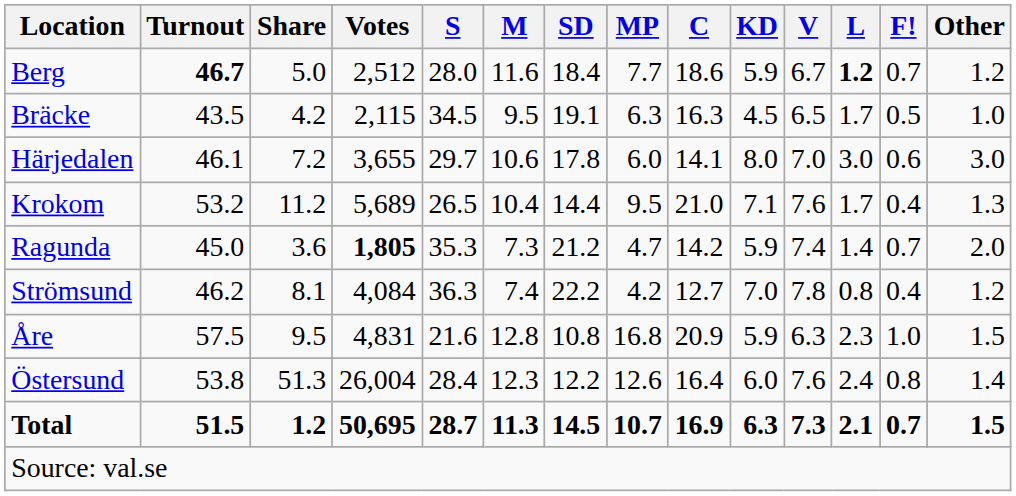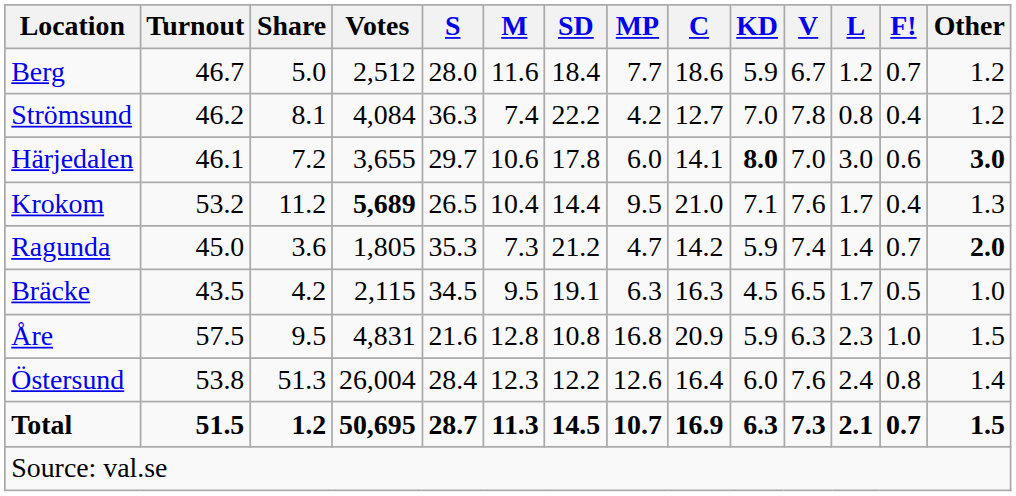 <table class="wikitable sortable" style=text-align:right>
 <tr>
 <th>Location</th>
 <th>Turnout</th>
 <th>Share</th>
 <th>Votes</th>
 <th><a href='#'>S</a></th>
 <th><a href='#'>M</a></th>
 <th><a href='#'>SD</a></th>
 <th><a href='#'>MP</a></th>
 <th><a href='#'>C</a></th>
 <th><a href='#'>KD</a></th>
 <th><a href='#'>V</a></th>
 <th><a href='#'>L</a></th>
 <th><a href='#'>F!</a></th>
 <th>Other</th>
 </tr>
 <tr>
 <td align=left><a href='#'>Berg</a></td>
-<td><strong>46.7</strong></td>
+<td>46.7</td>
 <td>5.0</td>
 <td>2,512</td>
 <td>28.0</td>
 <td>11.6</td>
 <td>18.4</td>
 <td>7.7</td>
 <td>18.6</td>
 <td>5.9</td>
 <td>6.7</td>
-<td><strong>1.2</strong></td>
+<td>1.2</td>
 <td>0.7</td>
 <td>1.2</td>
+</tr>
+<tr>
+<td align=left><a href='#'>Strömsund</a></td>
+<td>46.2</td>
+<td>8.1</td>
+<td>4,084</td>
+<td>36.3</td>
+<td>7.4</td>
+<td>22.2</td>
+<td>4.2</td>
+<td>12.7</td>
+<td>7.0</td>
+<td>7.8</td>
+<td>0.8</td>
+<td>0.4</td>
+<td>1.2</td>
+</tr>
+<tr>
+<td align=left><a href='#'>Härjedalen</a></td>
+<td>46.1</td>
+<td>7.2</td>
+<td>3,655</td>
+<td>29.7</td>
+<td>10.6</td>
+<td>17.8</td>
+<td>6.0</td>
+<td>14.1</td>
+<td><strong>8.0</strong></td>
+<td>7.0</td>
+<td>3.0</td>
+<td>0.6</td>
+<td><strong>3.0</strong></td>
+</tr>
+<tr>
+<td align=left><a href='#'>Krokom</a></td>
+<td>53.2</td>
+<td>11.2</td>
+<td><strong>5,689</strong></td>
+<td>26.5</td>
+<td>10.4</td>
+<td>14.4</td>
+<td>9.5</td>
+<td>21.0</td>
+<td>7.1</td>
+<td>7.6</td>
+<td>1.7</td>
+<td>0.4</td>
+<td>1.3</td>
+</tr>
+<tr>
+<td align=left><a href='#'>Ragunda</a></td>
+<td>45.0</td>
+<td>3.6</td>
+<td>1,805</td>
+<td>35.3</td>
+<td>7.3</td>
+<td>21.2</td>
+<td>4.7</td>
+<td>14.2</td>
+<td>5.9</td>
+<td>7.4</td>
+<td>1.4</td>
+<td>0.7</td>
+<td><strong>2.0</strong></td>
 </tr>
 <tr>
 <td align=left><a href='#'>Bräcke</a></td>
 <td>43.5</td>
 <td>4.2</td>
 <td>2,115</td>
 <td>34.5</td>
 <td>9.5</td>
 <td>19.1</td>
 <td>6.3</td>
 <td>16.3</td>
 <td>4.5</td>
 <td>6.5</td>
 <td>1.7</td>
 <td>0.5</td>
 <td>1.0</td>
-</tr>
-<tr>
-<td align=left><a href='#'>Härjedalen</a></td>
-<td>46.1</td>
-<td>7.2</td>
-<td>3,655</td>
-<td>29.7</td>
-<td>10.6</td>
-<td>17.8</td>
-<td>6.0</td>
-<td>14.1</td>
-<td>8.0</td>
-<td>7.0</td>
-<td>3.0</td>
-<td>0.6</td>
-<td>3.0</td>
-</tr>
-<tr>
-<td align=left><a href='#'>Krokom</a></td>
-<td>53.2</td>
-<td>11.2</td>
-<td>5,689</td>
-<td>26.5</td>
-<td>10.4</td>
-<td>14.4</td>
-<td>9.5</td>
-<td>21.0</td>
-<td>7.1</td>
-<td>7.6</td>
-<td>1.7</td>
-<td>0.4</td>
-<td>1.3</td>
-</tr>
-<tr>
-<td align=left><a href='#'>Ragunda</a></td>
-<td>45.0</td>
-<td>3.6</td>
-<td><strong>1,805</strong></td>
-<td>35.3</td>
-<td>7.3</td>
-<td>21.2</td>
-<td>4.7</td>
-<td>14.2</td>
-<td>5.9</td>
-<td>7.4</td>
-<td>1.4</td>
-<td>0.7</td>
-<td>2.0</td>
-</tr>
-<tr>
-<td align=left><a href='#'>Strömsund</a></td>
-<td>46.2</td>
-<td>8.1</td>
-<td>4,084</td>
-<td>36.3</td>
-<td>7.4</td>
-<td>22.2</td>
-<td>4.2</td>
-<td>12.7</td>
-<td>7.0</td>
-<td>7.8</td>
-<td>0.8</td>
-<td>0.4</td>
-<td>1.2</td>
 </tr>
 <tr>
 <td align=left><a href='#'>Åre</a></td>
 <td>57.5</td>
 <td>9.5</td>
 <td>4,831</td>
 <td>21.6</td>
 <td>12.8</td>
 <td>10.8</td>
 <td>16.8</td>
 <td>20.9</td>
 <td>5.9</td>
 <td>6.3</td>
 <td>2.3</td>
 <td>1.0</td>
 <td>1.5</td>
 </tr>
 <tr>
 <td align=left><a href='#'>Östersund</a></td>
 <td>53.8</td>
 <td>51.3</td>
 <td>26,004</td>
 <td>28.4</td>
 <td>12.3</td>
 <td>12.2</td>
 <td>12.6</td>
 <td>16.4</td>
 <td>6.0</td>
 <td>7.6</td>
 <td>2.4</td>
 <td>0.8</td>
 <td>1.4</td>
 </tr>
 <tr>
 <td align=left><strong>Total</strong></td>
 <td><strong>51.5</strong></td>
 <td><strong>1.2</strong></td>
 <td><strong>50,695</strong></td>
 <td><strong>28.7</strong></td>
 <td><strong>11.3</strong></td>
 <td><strong>14.5</strong></td>
 <td><strong>10.7</strong></td>
 <td><strong>16.9</strong></td>
 <td><strong>6.3</strong></td>
 <td><strong>7.3</strong></td>
 <td><strong>2.1</strong></td>
 <td><strong>0.7</strong></td>
 <td><strong>1.5</strong></td>
 </tr>
 <tr>
 <td align=left colspan=14>Source: val.se </td>
 </tr>
 </table>
